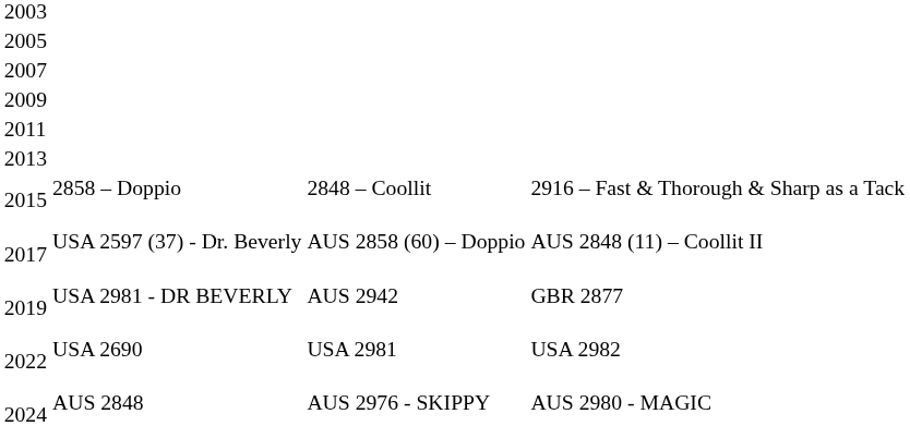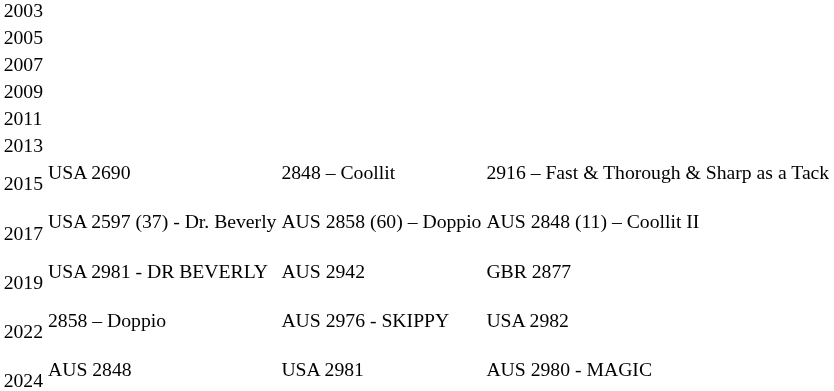 <table>
 <tr>
 <td>2003<br></td>
 <td><br></td>
 <td><br></td>
 <td><br></td>
 <td></td>
 </tr>
 <tr>
 <td>2005<br></td>
 <td></td>
 <td></td>
 <td></td>
 <td></td>
 </tr>
 <tr>
 <td>2007<br></td>
 <td><br></td>
 <td><br></td>
 <td><br></td>
 <td></td>
 </tr>
 <tr>
 <td>2009<br></td>
 <td><br></td>
 <td><br></td>
 <td><br></td>
 <td></td>
 </tr>
 <tr>
 <td>2011<br></td>
 <td><br></td>
 <td><br></td>
 <td><br></td>
 <td></td>
 </tr>
 <tr>
 <td>2013<br></td>
 <td><br></td>
 <td><br></td>
 <td><br></td>
 <td></td>
 </tr>
 <tr>
 <td>2015<br></td>
-<td>2858 – Doppio<br><br></td>
+<td>USA 2690<br><br></td>
 <td>2848 – Coollit<br><br></td>
 <td>2916 – Fast & Thorough & Sharp as a Tack<br> <br></td>
 <td></td>
 </tr>
 <tr>
 <td>2017<br></td>
 <td>USA 2597 (37) - Dr. Beverly<br><br></td>
 <td>AUS 2858 (60) – Doppio<br><br> </td>
 <td>AUS 2848 (11) – Coollit II<br><br></td>
 <td></td>
 </tr>
 <tr>
 <td>2019<br></td>
 <td>USA 2981 - DR BEVERLY<br><br></td>
 <td>AUS 2942<br><br></td>
 <td>GBR 2877<br><br></td>
 <td></td>
 </tr>
 <tr>
 <td>2022<br></td>
-<td>USA 2690<br><br></td>
-<td>USA 2981<br><br></td>
+<td>2858 – Doppio<br><br></td>
+<td>AUS 2976 - SKIPPY<br><br></td>
 <td>USA 2982<br><br></td>
 <td></td>
 </tr>
 <tr>
 <td>2024</td>
 <td>AUS 2848<br><br></td>
-<td>AUS 2976 - SKIPPY<br><br></td>
+<td>USA 2981<br><br></td>
 <td>AUS 2980 - MAGIC<br><br></td>
 <td></td>
 </tr>
 </table>
